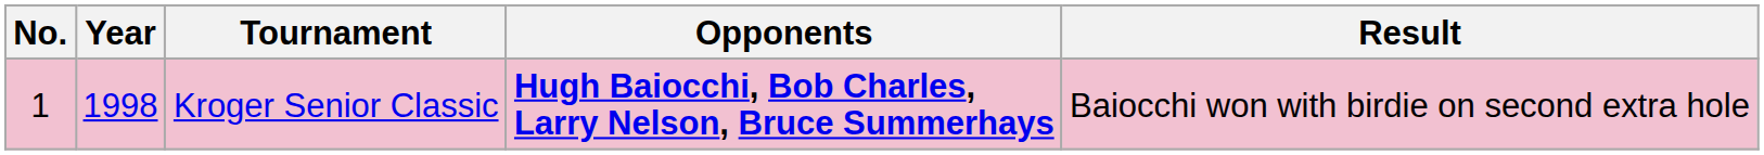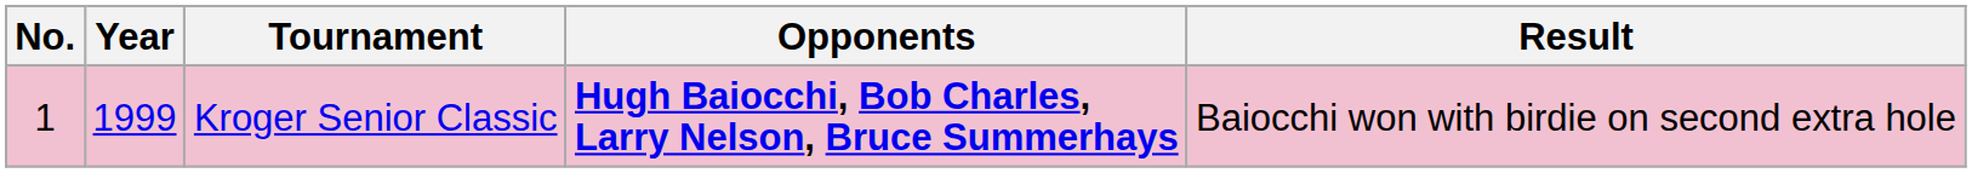 <table class="wikitable" style="font-size:95%;">
 <tr>
 <th>No.</th>
 <th>Year</th>
 <th>Tournament</th>
 <th>Opponents</th>
 <th>Result</th>
 </tr>
 <tr style="background:#F2C1D1;">
 <td align=center>1</td>
-<td><a href='#'>1998</a></td>
+<td><a href='#'>1999</a></td>
 <td><a href='#'>Kroger Senior Classic</a></td>
 <td><strong> <a href='#'>Hugh Baiocchi</a>,  <a href='#'>Bob Charles</a>,<br> <a href='#'>Larry Nelson</a>,  <a href='#'>Bruce Summerhays</a></strong></td>
 <td>Baiocchi won with birdie on second extra hole</td>
 </tr>
 </table>
